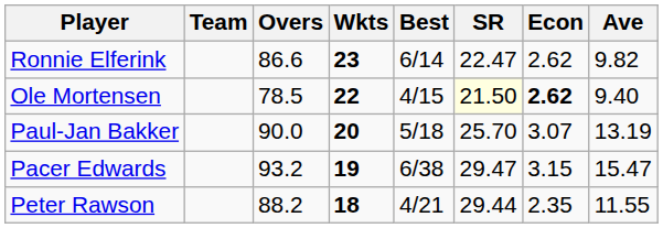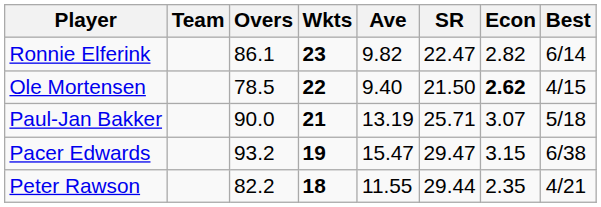 <table class="wikitable">
 <tr>
 <th>Player</th>
 <th>Team</th>
 <th>Overs</th>
 <th>Wkts</th>
-<th>Best</th>
+<th>Ave</th>
 <th>SR</th>
 <th>Econ</th>
-<th>Ave</th>
+<th>Best</th>
 </tr>
 <tr>
 <td><a href='#'>Ronnie Elferink</a></td>
 <td></td>
-<td>86.6</td>
+<td>86.1</td>
 <td><strong>23</strong></td>
+<td>9.82</td>
+<td>22.47</td>
+<td>2.82</td>
 <td>6/14</td>
-<td>22.47</td>
-<td>2.62</td>
-<td>9.82</td>
 </tr>
 <tr>
 <td><a href='#'>Ole Mortensen</a></td>
 <td></td>
 <td>78.5</td>
 <td><strong>22</strong></td>
+<td>9.40</td>
+<td>21.50</td>
+<td><strong>2.62</strong></td>
 <td>4/15</td>
-<td style="background: lightyellow;">21.50</td>
-<td><strong>2.62</strong></td>
-<td>9.40</td>
 </tr>
 <tr>
 <td><a href='#'>Paul-Jan Bakker</a></td>
 <td></td>
 <td>90.0</td>
-<td><strong>20</strong></td>
+<td><strong>21</strong></td>
+<td>13.19</td>
+<td>25.71</td>
+<td>3.07</td>
 <td>5/18</td>
-<td>25.70</td>
-<td>3.07</td>
-<td>13.19</td>
 </tr>
 <tr>
 <td><a href='#'>Pacer Edwards</a></td>
 <td></td>
 <td>93.2</td>
 <td><strong>19</strong></td>
-<td>6/38</td>
+<td>15.47</td>
 <td>29.47</td>
 <td>3.15</td>
-<td>15.47</td>
+<td>6/38</td>
 </tr>
 <tr>
 <td><a href='#'>Peter Rawson</a></td>
 <td></td>
-<td>88.2</td>
+<td>82.2</td>
 <td><strong>18</strong></td>
-<td>4/21</td>
+<td>11.55</td>
 <td>29.44</td>
 <td>2.35</td>
-<td>11.55</td>
+<td>4/21</td>
 </tr>
 </table>
